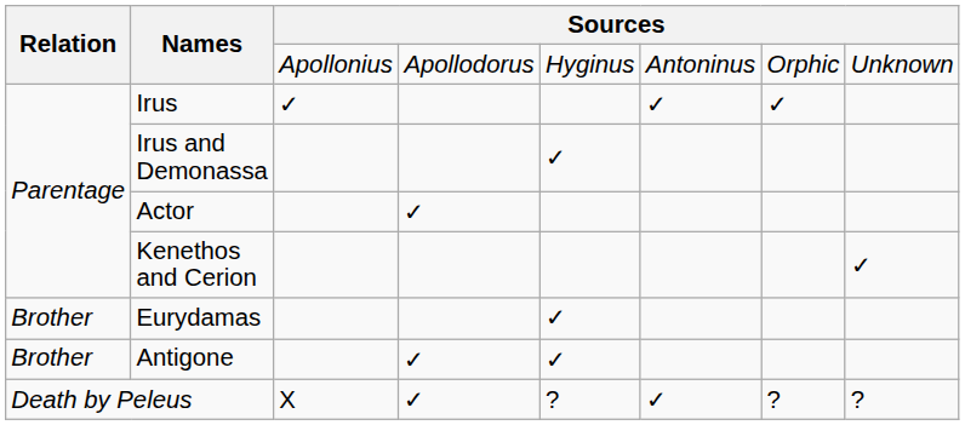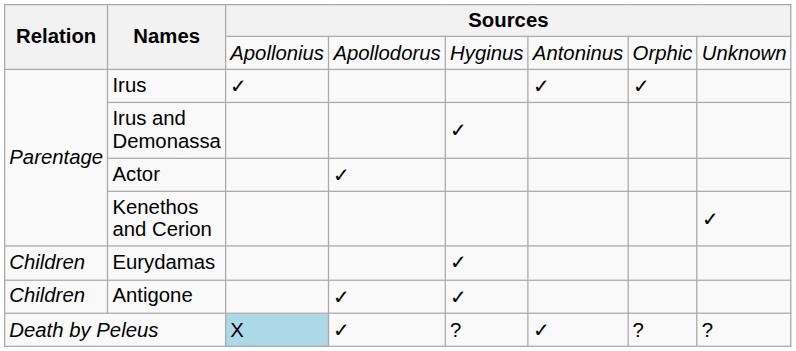 <table class="wikitable">
 <tr>
 <th rowspan="2">Relation</th>
 <th rowspan="2">Names</th>
 <th colspan="6">Sources</th>
 </tr>
 <tr>
 <td><em>Apollonius</em></td>
 <td><em>Apollodorus</em></td>
 <td><em>Hyginus</em></td>
 <td><em>Antoninus</em></td>
 <td><em>Orphic</em></td>
 <td><em>Unknown</em></td>
 </tr>
 <tr>
 <td rowspan="4"><em>Parentage</em></td>
 <td>Irus</td>
 <td>✓</td>
 <td></td>
 <td></td>
 <td>✓</td>
 <td>✓</td>
 <td></td>
 </tr>
 <tr>
 <td>Irus and Demonassa</td>
 <td></td>
 <td></td>
 <td>✓</td>
 <td></td>
 <td></td>
 <td></td>
 </tr>
 <tr>
 <td>Actor</td>
 <td></td>
 <td>✓</td>
 <td></td>
 <td></td>
 <td></td>
 <td></td>
 </tr>
 <tr>
 <td>Kenethos and Cerion</td>
 <td></td>
 <td></td>
 <td></td>
 <td></td>
 <td></td>
 <td>✓</td>
 </tr>
 <tr>
-<td><em>Brother</em></td>
+<td><em>Children</em></td>
 <td>Eurydamas</td>
 <td></td>
 <td></td>
 <td>✓</td>
 <td></td>
 <td></td>
 <td></td>
 </tr>
 <tr>
-<td><em>Brother</em></td>
+<td><em>Children</em></td>
 <td>Antigone</td>
 <td></td>
 <td>✓</td>
 <td>✓</td>
 <td></td>
 <td></td>
 <td></td>
 </tr>
 <tr>
 <td colspan="2"><em>Death by Peleus</em></td>
-<td>X</td>
+<td style="background: lightblue;">X</td>
 <td>✓</td>
 <td>?</td>
 <td>✓</td>
 <td>?</td>
 <td>?</td>
 </tr>
 </table>
